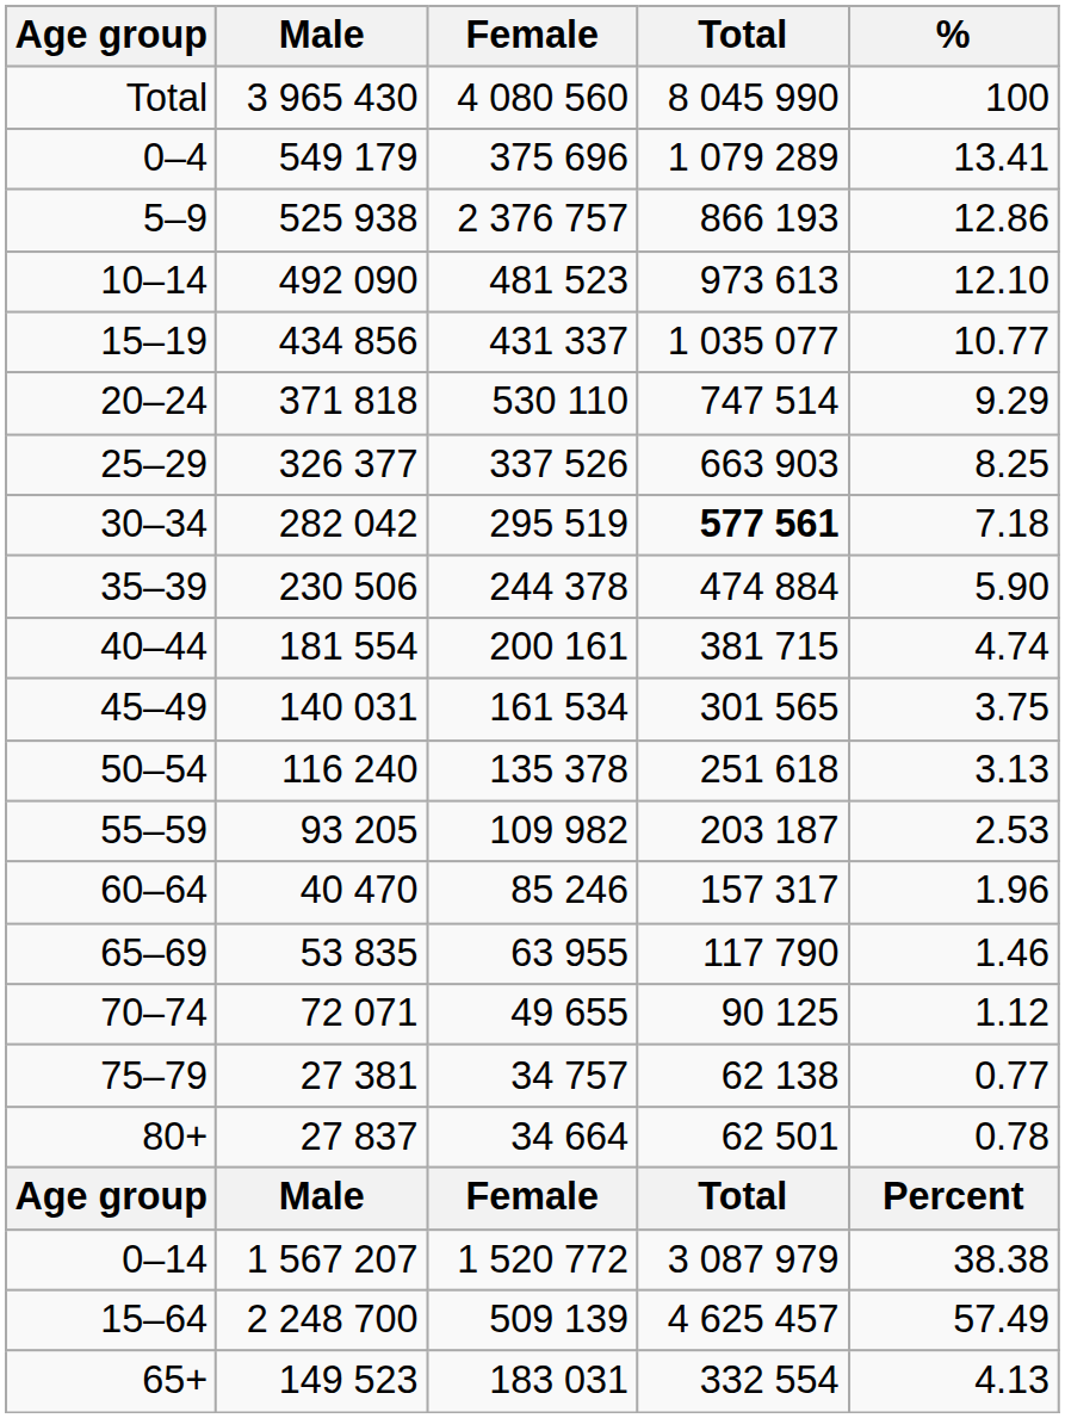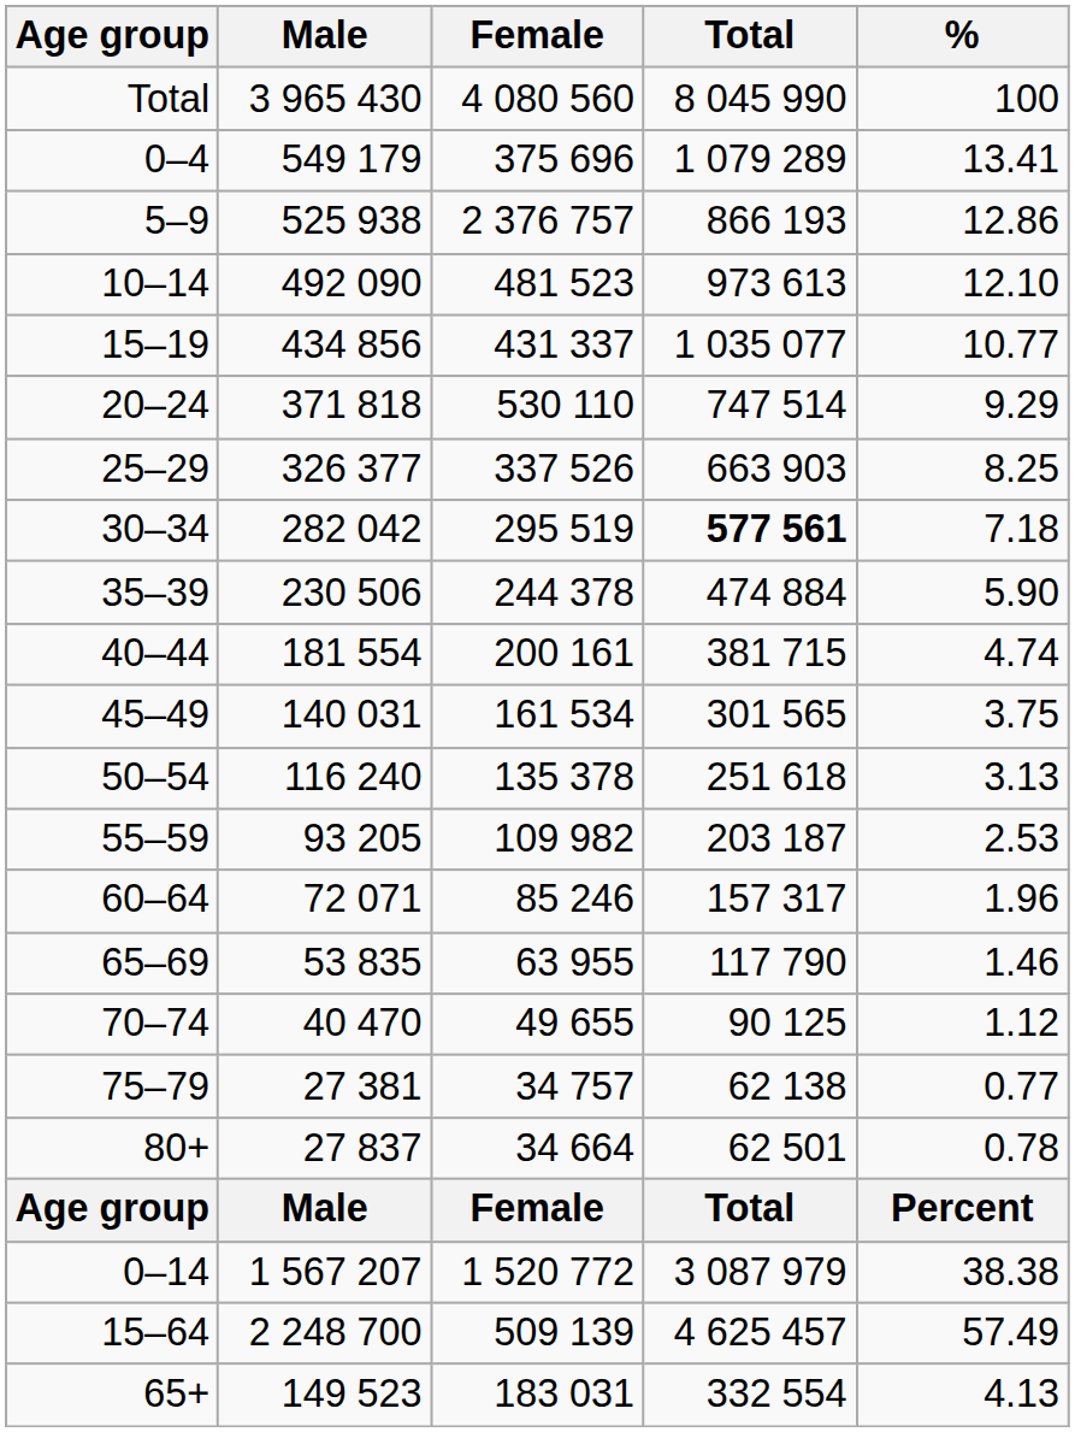 <table class="wikitable">
 <tr>
 <th width="80pt">Age group</th>
 <th width="80pt">Male</th>
 <th width="80pt">Female</th>
 <th width="80pt">Total</th>
 <th width="80pt">%</th>
 </tr>
 <tr>
 <td align="right">Total</td>
 <td align="right">3 965 430</td>
 <td align="right">4 080 560</td>
 <td align="right">8 045 990</td>
 <td align="right">100</td>
 </tr>
 <tr>
 <td align="right">0–4</td>
 <td align="right">549 179</td>
 <td align="right">375 696</td>
 <td align="right">1 079 289</td>
 <td align="right">13.41</td>
 </tr>
 <tr>
 <td align="right">5–9</td>
 <td align="right">525 938</td>
 <td align="right">2 376 757</td>
 <td align="right">866 193</td>
 <td align="right">12.86</td>
 </tr>
 <tr>
 <td align="right">10–14</td>
 <td align="right">492 090</td>
 <td align="right">481 523</td>
 <td align="right">973 613</td>
 <td align="right">12.10</td>
 </tr>
 <tr>
 <td align="right">15–19</td>
 <td align="right">434 856</td>
 <td align="right">431 337</td>
 <td align="right">1 035 077</td>
 <td align="right">10.77</td>
 </tr>
 <tr>
 <td align="right">20–24</td>
 <td align="right">371 818</td>
 <td align="right">530 110</td>
 <td align="right">747 514</td>
 <td align="right">9.29</td>
 </tr>
 <tr>
 <td align="right">25–29</td>
 <td align="right">326 377</td>
 <td align="right">337 526</td>
 <td align="right">663 903</td>
 <td align="right">8.25</td>
 </tr>
 <tr>
 <td align="right">30–34</td>
 <td align="right">282 042</td>
 <td align="right">295 519</td>
 <td align="right"><strong>577 561</strong></td>
 <td align="right">7.18</td>
 </tr>
 <tr>
 <td align="right">35–39</td>
 <td align="right">230 506</td>
 <td align="right">244 378</td>
 <td align="right">474 884</td>
 <td align="right">5.90</td>
 </tr>
 <tr>
 <td align="right">40–44</td>
 <td align="right">181 554</td>
 <td align="right">200 161</td>
 <td align="right">381 715</td>
 <td align="right">4.74</td>
 </tr>
 <tr>
 <td align="right">45–49</td>
 <td align="right">140 031</td>
 <td align="right">161 534</td>
 <td align="right">301 565</td>
 <td align="right">3.75</td>
 </tr>
 <tr>
 <td align="right">50–54</td>
 <td align="right">116 240</td>
 <td align="right">135 378</td>
 <td align="right">251 618</td>
 <td align="right">3.13</td>
 </tr>
 <tr>
 <td align="right">55–59</td>
 <td align="right">93 205</td>
 <td align="right">109 982</td>
 <td align="right">203 187</td>
 <td align="right">2.53</td>
 </tr>
 <tr>
 <td align="right">60–64</td>
-<td align="right">40 470</td>
+<td align="right">72 071</td>
 <td align="right">85 246</td>
 <td align="right">157 317</td>
 <td align="right">1.96</td>
 </tr>
 <tr>
 <td align="right">65–69</td>
 <td align="right">53 835</td>
 <td align="right">63 955</td>
 <td align="right">117 790</td>
 <td align="right">1.46</td>
 </tr>
 <tr>
 <td align="right">70–74</td>
-<td align="right">72 071</td>
+<td align="right">40 470</td>
 <td align="right">49 655</td>
 <td align="right">90 125</td>
 <td align="right">1.12</td>
 </tr>
 <tr>
 <td align="right">75–79</td>
 <td align="right">27 381</td>
 <td align="right">34 757</td>
 <td align="right">62 138</td>
 <td align="right">0.77</td>
 </tr>
 <tr>
 <td align="right">80+</td>
 <td align="right">27 837</td>
 <td align="right">34 664</td>
 <td align="right">62 501</td>
 <td align="right">0.78</td>
 </tr>
 <tr>
 <th width="50">Age group</th>
 <th width="80pt">Male</th>
 <th width="80">Female</th>
 <th width="80">Total</th>
 <th width="50">Percent</th>
 </tr>
 <tr>
 <td align="right">0–14</td>
 <td align="right">1 567 207</td>
 <td align="right">1 520 772</td>
 <td align="right">3 087 979</td>
 <td align="right">38.38</td>
 </tr>
 <tr>
 <td align="right">15–64</td>
 <td align="right">2 248 700</td>
 <td align="right">509 139</td>
 <td align="right">4 625 457</td>
 <td align="right">57.49</td>
 </tr>
 <tr>
 <td align="right">65+</td>
 <td align="right">149 523</td>
 <td align="right">183 031</td>
 <td align="right">332 554</td>
 <td align="right">4.13</td>
 </tr>
 <tr>
 </tr>
 </table>
